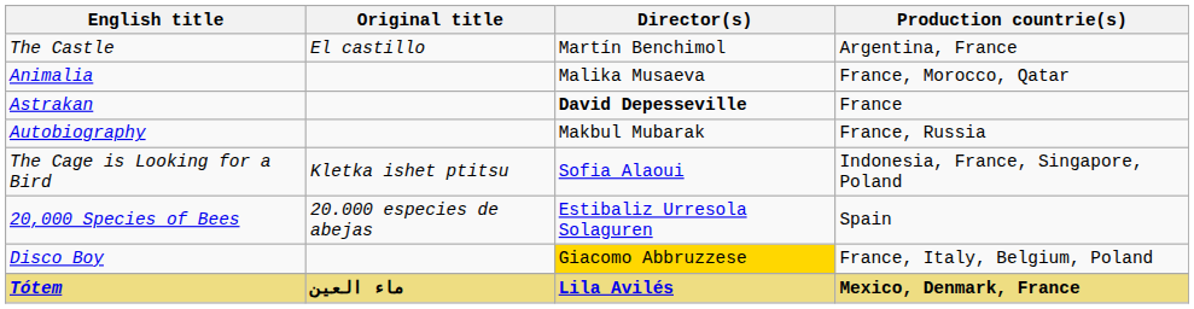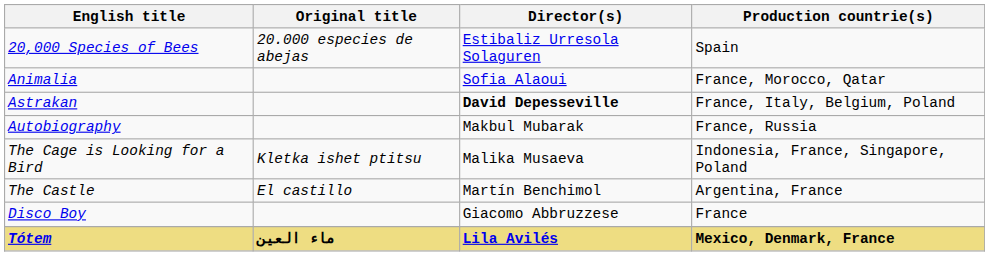 <table class="sortable wikitable" style="width:100%; margin-bottom:4px" cellpadding="5">
 <tr>
 <th scope="col">English title</th>
 <th scope="col">Original title</th>
 <th scope="col">Director(s)</th>
 <th scope="col">Production countrie(s)</th>
 </tr>
 <tr>
-<td><em>The Castle</em></td>
-<td><em>El castillo</em></td>
-<td>Martín Benchimol</td>
-<td>Argentina, France</td>
+<td><em><a href='#'>20,000 Species of Bees</a></em></td>
+<td><em>20.000 especies de abejas</em></td>
+<td><a href='#'>Estibaliz Urresola Solaguren</a></td>
+<td>Spain</td>
 </tr>
 <tr>
 <td><em><a href='#'>Animalia</a></em></td>
 <td></td>
-<td>Malika Musaeva</td>
+<td><a href='#'>Sofia Alaoui</a></td>
 <td>France, Morocco, Qatar</td>
 </tr>
 <tr>
 <td><em><a href='#'>Astrakan</a></em></td>
 <td></td>
 <td><strong>David Depesseville</strong></td>
-<td>France</td>
+<td>France, Italy, Belgium, Poland</td>
 </tr>
 <tr>
 <td><em><a href='#'>Autobiography</a></em></td>
 <td></td>
 <td>Makbul Mubarak</td>
 <td>France, Russia</td>
 </tr>
 <tr>
 <td><em>The Cage is Looking for a Bird</em></td>
 <td><em>Kletka ishet ptitsu</em></td>
-<td><a href='#'>Sofia Alaoui</a></td>
+<td>Malika Musaeva</td>
 <td>Indonesia, France, Singapore, Poland</td>
 </tr>
 <tr>
-<td><em><a href='#'>20,000 Species of Bees</a></em></td>
-<td><em>20.000 especies de abejas</em></td>
-<td><a href='#'>Estibaliz Urresola Solaguren</a></td>
-<td>Spain</td>
+<td><em>The Castle</em></td>
+<td><em>El castillo</em></td>
+<td>Martín Benchimol</td>
+<td>Argentina, France</td>
 </tr>
 <tr>
 <td><em><a href='#'>Disco Boy</a></em></td>
 <td></td>
-<td style="background: gold;">Giacomo Abbruzzese</td>
-<td>France, Italy, Belgium, Poland</td>
+<td>Giacomo Abbruzzese</td>
+<td>France</td>
 </tr>
 <tr>
 </tr>
 <tr style="background:#EEDD82;">
 <td><strong><em><a href='#'>Tótem</a></em></strong></td>
 <td><strong>ماء العين</strong></td>
 <td><strong><a href='#'>Lila Avilés</a></strong></td>
 <td><strong>Mexico, Denmark, France</strong></td>
 </tr>
 </table>
